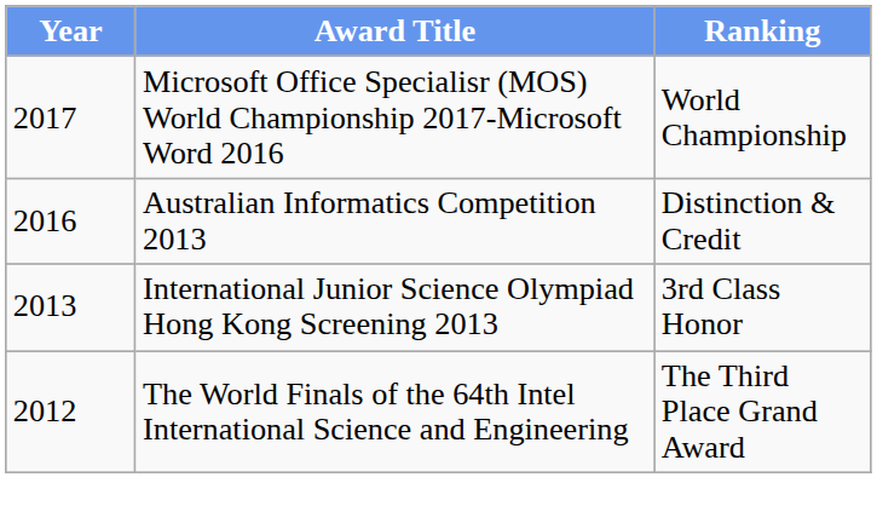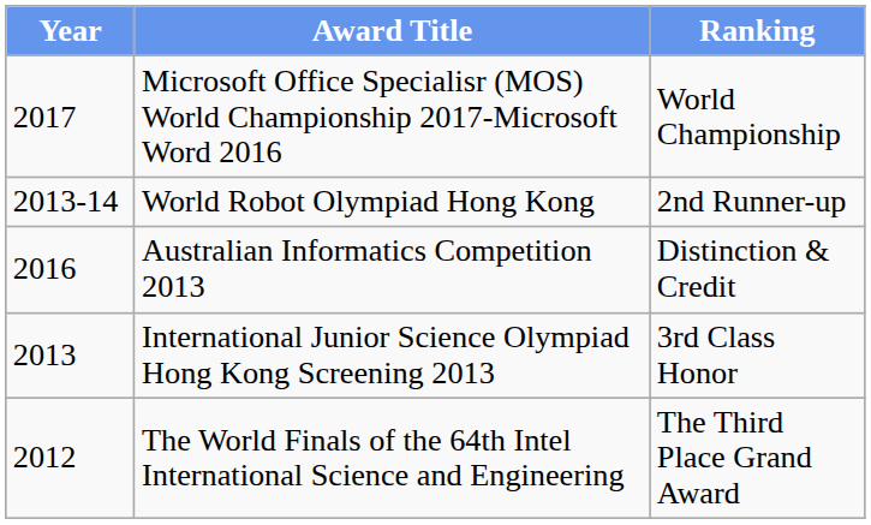 <table class="wikitable" width="70%">
 <tr style="background:cornflowerblue; color:white" align=center>
 <td style="width:15%"><strong>Year</strong></td>
 <td style="width:60%"><strong>Award Title</strong></td>
 <td><strong>Ranking</strong></td>
 </tr>
 <tr>
 <td>2017</td>
 <td>Microsoft Office Specialisr (MOS) World Championship 2017-Microsoft Word 2016</td>
 <td>World Championship</td>
+</tr>
+<tr>
+<td>2013-14</td>
+<td>World Robot Olympiad Hong Kong</td>
+<td>2nd Runner-up</td>
 </tr>
 <tr>
 <td>2016</td>
 <td>Australian Informatics Competition 2013</td>
 <td>Distinction & Credit</td>
 </tr>
 <tr>
 <td>2013</td>
 <td>International Junior Science Olympiad Hong Kong Screening 2013</td>
 <td>3rd Class Honor</td>
 </tr>
 <tr>
 <td>2012</td>
 <td>The World Finals of the 64th Intel International Science and Engineering</td>
 <td>The Third Place Grand Award</td>
 </tr>
 </table>
